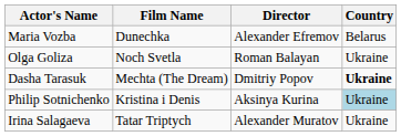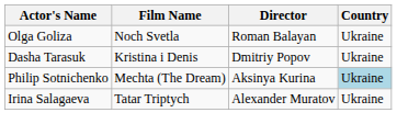 <table class="wikitable">
 <tr>
 <th>Actor's Name</th>
 <th>Film Name</th>
 <th>Director</th>
 <th>Country</th>
-</tr>
-<tr>
-<td>Maria Vozba</td>
-<td>Dunechka</td>
-<td>Alexander Efremov</td>
-<td>Belarus</td>
 </tr>
 <tr>
 <td>Olga Goliza</td>
 <td>Noch Svetla</td>
 <td>Roman Balayan</td>
 <td>Ukraine</td>
 </tr>
 <tr>
 <td>Dasha Tarasuk</td>
-<td>Mechta (The Dream)</td>
+<td>Kristina i Denis</td>
 <td>Dmitriy Popov</td>
-<td><strong>Ukraine</strong></td>
+<td>Ukraine</td>
 </tr>
 <tr>
 <td>Philip Sotnichenko</td>
-<td>Kristina i Denis</td>
+<td>Mechta (The Dream)</td>
 <td>Aksinya Kurina</td>
 <td style="background: lightblue;">Ukraine</td>
 </tr>
 <tr>
 <td>Irina Salagaeva</td>
 <td>Tatar Triptych</td>
 <td>Alexander Muratov</td>
 <td>Ukraine</td>
 </tr>
 </table>
